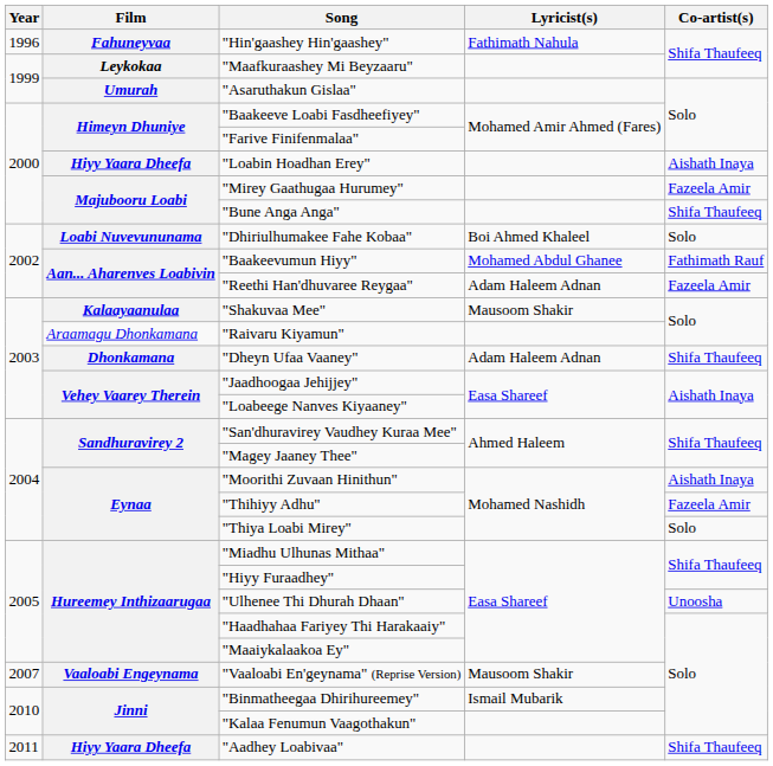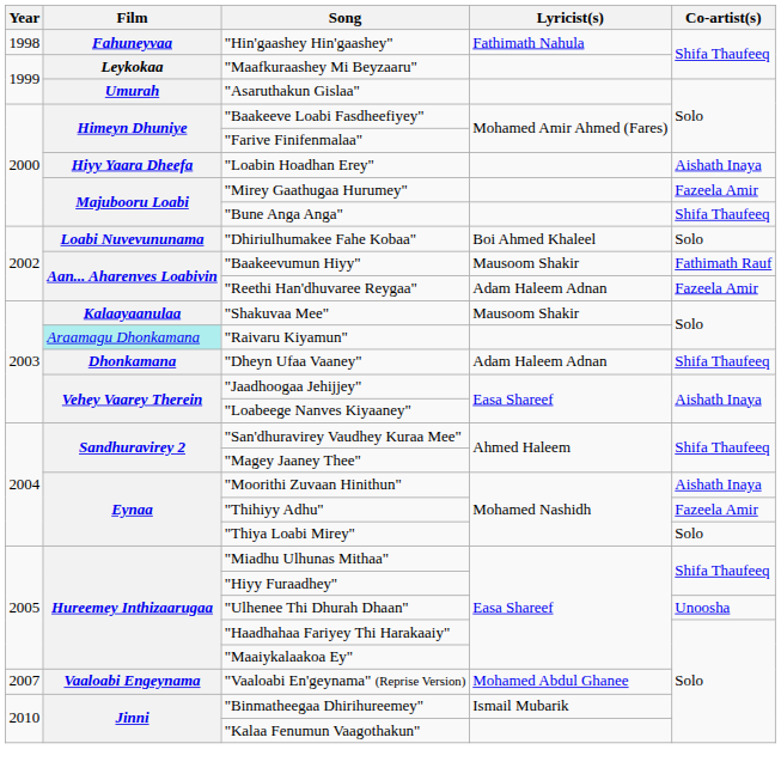 <table class="wikitable plainrowheaders">
 <tr>
 <th scope="col">Year</th>
 <th scope="col">Film</th>
 <th scope="col">Song</th>
 <th scope="col">Lyricist(s)</th>
 <th scope="col">Co-artist(s)</th>
 </tr>
 <tr>
-<td>1996</td>
+<td>1998</td>
 <th scope="row"><em><a href='#'>Fahuneyvaa</a></em></th>
 <td>"Hin'gaashey Hin'gaashey"</td>
 <td><a href='#'>Fathimath Nahula</a></td>
 <td rowspan="2"><a href='#'>Shifa Thaufeeq</a></td>
 </tr>
 <tr>
 <td rowspan="2">1999</td>
 <th scope="row"><em>Leykokaa</em></th>
 <td>"Maafkuraashey Mi Beyzaaru"</td>
 <td></td>
 </tr>
 <tr>
 <th scope="row"><em><a href='#'>Umurah</a></em></th>
 <td>"Asaruthakun Gislaa"</td>
 <td></td>
 <td rowspan="3">Solo</td>
 </tr>
 <tr>
 <td rowspan="5">2000</td>
 <th rowspan="2" scope="row"><em><a href='#'>Himeyn Dhuniye</a></em></th>
 <td>"Baakeeve Loabi Fasdheefiyey"</td>
 <td rowspan="2">Mohamed Amir Ahmed (Fares)</td>
 </tr>
 <tr>
 <td>"Farive Finifenmalaa"</td>
 </tr>
 <tr>
 <th scope="row"><em><a href='#'>Hiyy Yaara Dheefa</a></em></th>
 <td>"Loabin Hoadhan Erey"</td>
 <td></td>
 <td><a href='#'>Aishath Inaya</a></td>
 </tr>
 <tr>
 <th scope="row" rowspan="2"><em><a href='#'>Majubooru Loabi</a></em></th>
 <td>"Mirey Gaathugaa Hurumey"</td>
 <td></td>
 <td><a href='#'>Fazeela Amir</a></td>
 </tr>
 <tr>
 <td>"Bune Anga Anga"</td>
 <td></td>
 <td><a href='#'>Shifa Thaufeeq</a></td>
 </tr>
 <tr>
 <td rowspan="3">2002</td>
 <th scope="row"><em><a href='#'>Loabi Nuvevununama</a></em></th>
 <td>"Dhiriulhumakee Fahe Kobaa"</td>
 <td>Boi Ahmed Khaleel</td>
 <td>Solo</td>
 </tr>
 <tr>
 <th scope="row" rowspan="2"><em><a href='#'>Aan... Aharenves Loabivin</a></em></th>
 <td>"Baakeevumun Hiyy"</td>
-<td><a href='#'>Mohamed Abdul Ghanee</a></td>
+<td>Mausoom Shakir</td>
 <td><a href='#'>Fathimath Rauf</a></td>
 </tr>
 <tr>
 <td>"Reethi Han'dhuvaree Reygaa"</td>
 <td>Adam Haleem Adnan</td>
 <td><a href='#'>Fazeela Amir</a></td>
 </tr>
 <tr>
 <td rowspan="5">2003</td>
 <th scope="row"><em><a href='#'>Kalaayaanulaa</a></em></th>
 <td>"Shakuvaa Mee"</td>
 <td>Mausoom Shakir</td>
 <td rowspan="2">Solo</td>
 </tr>
 <tr>
-<td><em><a href='#'>Araamagu Dhonkamana</a></em></td>
+<td style="background: paleturquoise;"><em><a href='#'>Araamagu Dhonkamana</a></em></td>
 <td>"Raivaru Kiyamun"</td>
 <td></td>
 </tr>
 <tr>
 <th scope="row"><em><a href='#'>Dhonkamana</a></em></th>
 <td>"Dheyn Ufaa Vaaney"</td>
 <td>Adam Haleem Adnan</td>
 <td><a href='#'>Shifa Thaufeeq</a></td>
 </tr>
 <tr>
 <th scope="row" rowspan="2"><em><a href='#'>Vehey Vaarey Therein</a></em></th>
 <td>"Jaadhoogaa Jehijjey"</td>
 <td rowspan="2"><a href='#'>Easa Shareef</a></td>
 <td rowspan="2"><a href='#'>Aishath Inaya</a></td>
 </tr>
 <tr>
 <td>"Loabeege Nanves Kiyaaney"</td>
 </tr>
 <tr>
 <td rowspan="5">2004</td>
 <th scope="row" rowspan="2"><em><a href='#'>Sandhuravirey 2</a></em></th>
 <td>"San'dhuravirey Vaudhey Kuraa Mee"</td>
 <td rowspan="2">Ahmed Haleem</td>
 <td rowspan="2"><a href='#'>Shifa Thaufeeq</a></td>
 </tr>
 <tr>
 <td>"Magey Jaaney Thee"</td>
 </tr>
 <tr>
 <th scope="row" rowspan="3"><em><a href='#'>Eynaa</a></em></th>
 <td>"Moorithi Zuvaan Hinithun"</td>
 <td rowspan="3">Mohamed Nashidh</td>
 <td><a href='#'>Aishath Inaya</a></td>
 </tr>
 <tr>
 <td>"Thihiyy Adhu"</td>
 <td><a href='#'>Fazeela Amir</a></td>
 </tr>
 <tr>
 <td>"Thiya Loabi Mirey"</td>
 <td>Solo</td>
 </tr>
 <tr>
 <td rowspan="5">2005</td>
 <th scope="row" rowspan="5"><em><a href='#'>Hureemey Inthizaarugaa</a></em></th>
 <td>"Miadhu Ulhunas Mithaa"</td>
 <td rowspan="5"><a href='#'>Easa Shareef</a></td>
 <td rowspan="2"><a href='#'>Shifa Thaufeeq</a></td>
 </tr>
 <tr>
 <td>"Hiyy Furaadhey"</td>
 </tr>
 <tr>
 <td>"Ulhenee Thi Dhurah Dhaan"</td>
 <td><a href='#'>Unoosha</a></td>
 </tr>
 <tr>
 <td>"Haadhahaa Fariyey Thi Harakaaiy"</td>
 <td rowspan="5">Solo</td>
 </tr>
 <tr>
 <td>"Maaiykalaakoa Ey"</td>
 </tr>
 <tr>
 <td>2007</td>
 <th scope="row"><em><a href='#'>Vaaloabi Engeynama</a></em></th>
 <td>"Vaaloabi En'geynama" <small>(Reprise Version)</small></td>
-<td>Mausoom Shakir</td>
+<td><a href='#'>Mohamed Abdul Ghanee</a></td>
 </tr>
 <tr>
 <td rowspan="2">2010</td>
 <th scope="row" rowspan="2"><a href='#'><em>Jinni</em></a></th>
 <td>"Binmatheegaa Dhirihureemey"</td>
 <td>Ismail Mubarik</td>
 </tr>
 <tr>
 <td>"Kalaa Fenumun Vaagothakun"</td>
 <td></td>
 </tr>
-<tr>
-<td>2011</td>
-<th scope="row"><em><a href='#'>Hiyy Yaara Dheefa</a></em></th>
-<td>"Aadhey Loabivaa"</td>
-<td></td>
-<td><a href='#'>Shifa Thaufeeq</a></td>
-</tr>
 </table>
